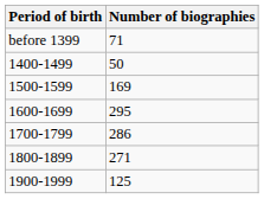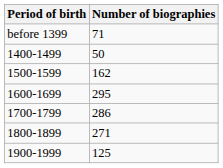 <table class="wikitable sortable">
 <tr>
 <th scope="col">Period of birth</th>
 <th scope="col">Number of biographies</th>
 </tr>
 <tr>
 <td>before 1399</td>
 <td>71</td>
 </tr>
 <tr>
 <td>1400-1499</td>
 <td>50</td>
 </tr>
 <tr>
 <td>1500-1599</td>
-<td>169</td>
+<td>162</td>
 </tr>
 <tr>
 <td>1600-1699</td>
 <td>295</td>
 </tr>
 <tr>
 <td>1700-1799</td>
 <td>286</td>
 </tr>
 <tr>
 <td>1800-1899</td>
 <td>271</td>
 </tr>
 <tr>
 <td>1900-1999</td>
 <td>125</td>
 </tr>
 </table>
